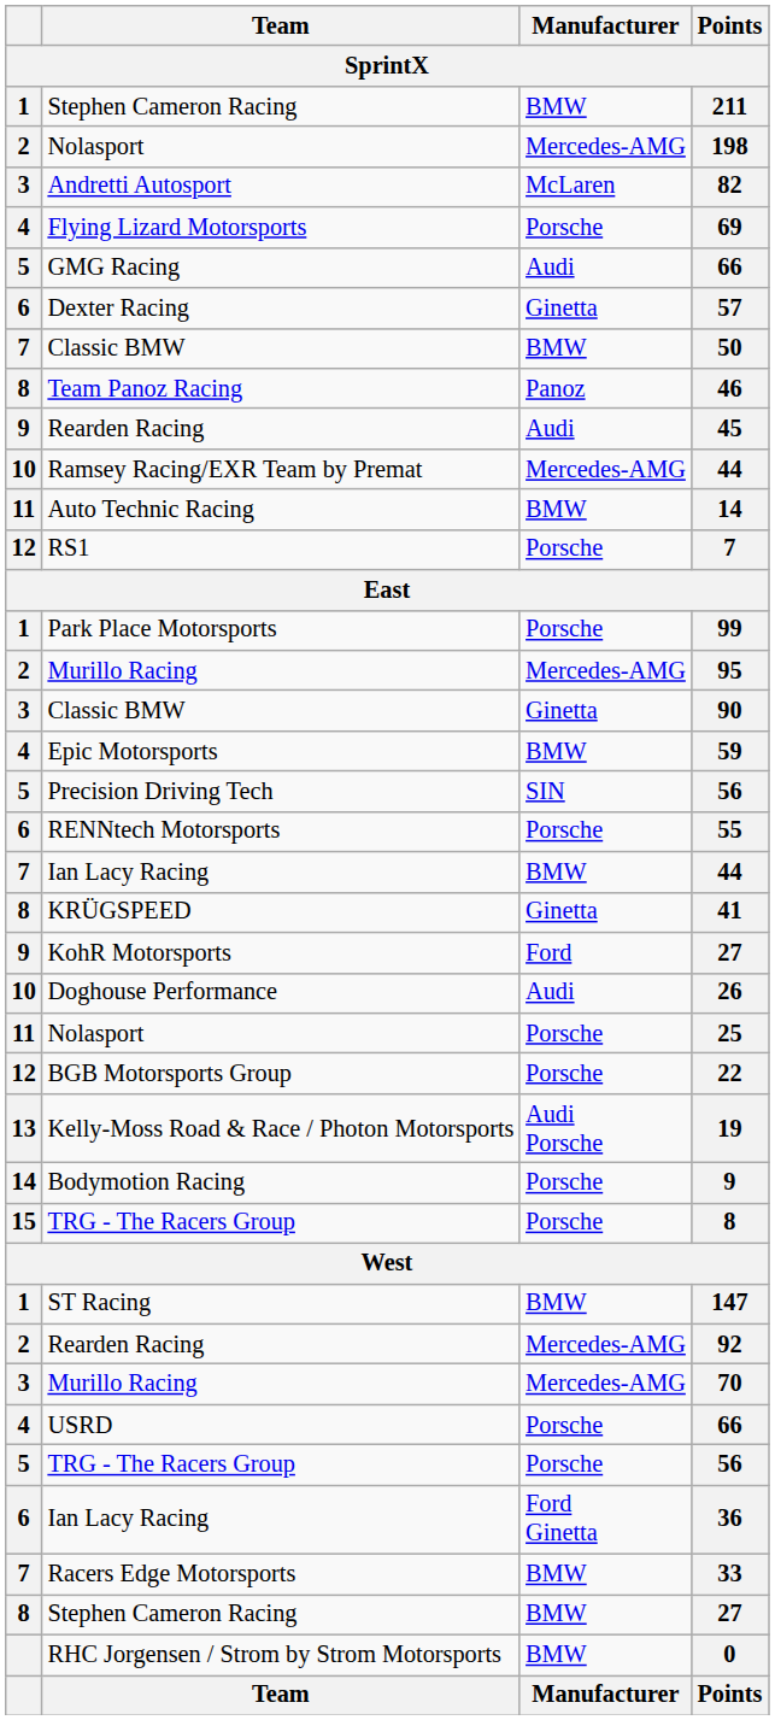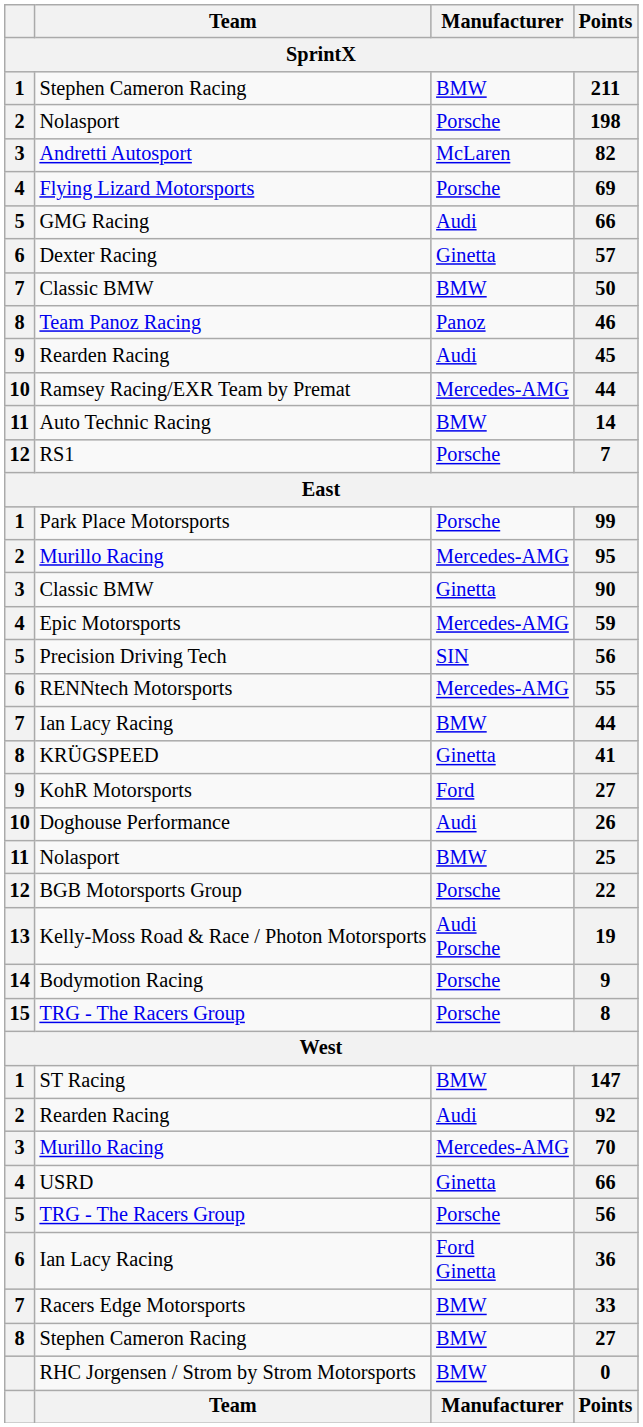 <table class="wikitable" style="font-size: 85%; text-align:center;">
 <tr>
 <th></th>
 <th>Team</th>
 <th>Manufacturer</th>
 <th>Points</th>
 </tr>
 <tr>
 <th colspan=4>SprintX</th>
 </tr>
 <tr>
 <th>1</th>
 <td align=left> Stephen Cameron Racing</td>
 <td align=left><a href='#'>BMW</a></td>
 <th>211</th>
 </tr>
 <tr>
 <th>2</th>
 <td align=left> Nolasport</td>
-<td align=left><a href='#'>Mercedes-AMG</a></td>
+<td align=left><a href='#'>Porsche</a></td>
 <th>198</th>
 </tr>
 <tr>
 <th>3</th>
 <td align=left> <a href='#'>Andretti Autosport</a></td>
 <td align=left><a href='#'>McLaren</a></td>
 <th>82</th>
 </tr>
 <tr>
 <th>4</th>
 <td align=left> <a href='#'>Flying Lizard Motorsports</a></td>
 <td align=left><a href='#'>Porsche</a></td>
 <th>69</th>
 </tr>
 <tr>
 <th>5</th>
 <td align=left> GMG Racing</td>
 <td align=left><a href='#'>Audi</a></td>
 <th>66</th>
 </tr>
 <tr>
 <th>6</th>
 <td align=left> Dexter Racing</td>
 <td align=left><a href='#'>Ginetta</a></td>
 <th>57</th>
 </tr>
 <tr>
 <th>7</th>
 <td align=left> Classic BMW</td>
 <td align=left><a href='#'>BMW</a></td>
 <th>50</th>
 </tr>
 <tr>
 <th>8</th>
 <td align=left> <a href='#'>Team Panoz Racing</a></td>
 <td align=left><a href='#'>Panoz</a></td>
 <th>46</th>
 </tr>
 <tr>
 <th>9</th>
 <td align=left> Rearden Racing</td>
 <td align=left><a href='#'>Audi</a></td>
 <th>45</th>
 </tr>
 <tr>
 <th>10</th>
 <td align=left> Ramsey Racing/EXR Team by Premat</td>
 <td align=left><a href='#'>Mercedes-AMG</a></td>
 <th>44</th>
 </tr>
 <tr>
 <th>11</th>
 <td align=left> Auto Technic Racing</td>
 <td align=left><a href='#'>BMW</a></td>
 <th>14</th>
 </tr>
 <tr>
 <th>12</th>
 <td align=left> RS1</td>
 <td align=left><a href='#'>Porsche</a></td>
 <th>7</th>
 </tr>
 <tr>
 <th colspan=4>East</th>
 </tr>
 <tr>
 <th>1</th>
 <td align=left> Park Place Motorsports</td>
 <td align=left><a href='#'>Porsche</a></td>
 <th>99</th>
 </tr>
 <tr>
 <th>2</th>
 <td align=left> <a href='#'>Murillo Racing</a></td>
 <td align=left><a href='#'>Mercedes-AMG</a></td>
 <th>95</th>
 </tr>
 <tr>
 <th>3</th>
 <td align=left> Classic BMW</td>
 <td align=left><a href='#'>Ginetta</a></td>
 <th>90</th>
 </tr>
 <tr>
 <th>4</th>
 <td align=left> Epic Motorsports</td>
-<td align=left><a href='#'>BMW</a></td>
+<td align=left><a href='#'>Mercedes-AMG</a></td>
 <th>59</th>
 </tr>
 <tr>
 <th>5</th>
 <td align=left> Precision Driving Tech</td>
 <td align=left><a href='#'>SIN</a></td>
 <th>56</th>
 </tr>
 <tr>
 <th>6</th>
 <td align=left> RENNtech Motorsports</td>
-<td align=left><a href='#'>Porsche</a></td>
+<td align=left><a href='#'>Mercedes-AMG</a></td>
 <th>55</th>
 </tr>
 <tr>
 <th>7</th>
 <td align=left> Ian Lacy Racing</td>
 <td align=left><a href='#'>BMW</a></td>
 <th>44</th>
 </tr>
 <tr>
 <th>8</th>
 <td align=left> KRÜGSPEED</td>
 <td align=left><a href='#'>Ginetta</a></td>
 <th>41</th>
 </tr>
 <tr>
 <th>9</th>
 <td align=left> KohR Motorsports</td>
 <td align=left><a href='#'>Ford</a></td>
 <th>27</th>
 </tr>
 <tr>
 <th>10</th>
 <td align=left> Doghouse Performance</td>
 <td align=left><a href='#'>Audi</a></td>
 <th>26</th>
 </tr>
 <tr>
 <th>11</th>
 <td align=left> Nolasport</td>
-<td align=left><a href='#'>Porsche</a></td>
+<td align=left><a href='#'>BMW</a></td>
 <th>25</th>
 </tr>
 <tr>
 <th>12</th>
 <td align=left> BGB Motorsports Group</td>
 <td align=left><a href='#'>Porsche</a></td>
 <th>22</th>
 </tr>
 <tr>
 <th>13</th>
 <td align=left> Kelly-Moss Road & Race / Photon Motorsports</td>
 <td align=left><a href='#'>Audi</a><br><a href='#'>Porsche</a></td>
 <th>19</th>
 </tr>
 <tr>
 <th>14</th>
 <td align=left> Bodymotion Racing</td>
 <td align=left><a href='#'>Porsche</a></td>
 <th>9</th>
 </tr>
 <tr>
 <th>15</th>
 <td align=left> <a href='#'>TRG - The Racers Group</a></td>
 <td align=left><a href='#'>Porsche</a></td>
 <th>8</th>
 </tr>
 <tr>
 <th colspan=4>West</th>
 </tr>
 <tr>
 <th>1</th>
 <td align=left> ST Racing</td>
 <td align=left><a href='#'>BMW</a></td>
 <th>147</th>
 </tr>
 <tr>
 <th>2</th>
 <td align=left> Rearden Racing</td>
-<td align=left><a href='#'>Mercedes-AMG</a></td>
+<td align=left><a href='#'>Audi</a></td>
 <th>92</th>
 </tr>
 <tr>
 <th>3</th>
 <td align=left> <a href='#'>Murillo Racing</a></td>
 <td align=left><a href='#'>Mercedes-AMG</a></td>
 <th>70</th>
 </tr>
 <tr>
 <th>4</th>
 <td align=left> USRD</td>
-<td align=left><a href='#'>Porsche</a></td>
+<td align=left><a href='#'>Ginetta</a></td>
 <th>66</th>
 </tr>
 <tr>
 <th>5</th>
 <td align=left> <a href='#'>TRG - The Racers Group</a></td>
 <td align=left><a href='#'>Porsche</a></td>
 <th>56</th>
 </tr>
 <tr>
 <th>6</th>
 <td align=left> Ian Lacy Racing</td>
 <td align=left><a href='#'>Ford</a><br><a href='#'>Ginetta</a></td>
 <th>36</th>
 </tr>
 <tr>
 <th>7</th>
 <td align=left> Racers Edge Motorsports</td>
 <td align=left><a href='#'>BMW</a></td>
 <th>33</th>
 </tr>
 <tr>
 <th>8</th>
 <td align=left> Stephen Cameron Racing</td>
 <td align=left><a href='#'>BMW</a></td>
 <th>27</th>
 </tr>
 <tr>
 <th></th>
 <td align=left> RHC Jorgensen / Strom by Strom Motorsports</td>
 <td align=left><a href='#'>BMW</a></td>
 <th>0</th>
 </tr>
 <tr valign="top">
 <th valign=middle></th>
 <th valign=middle>Team</th>
 <th valign=middle>Manufacturer</th>
 <th valign=middle>Points</th>
 </tr>
 </table>
